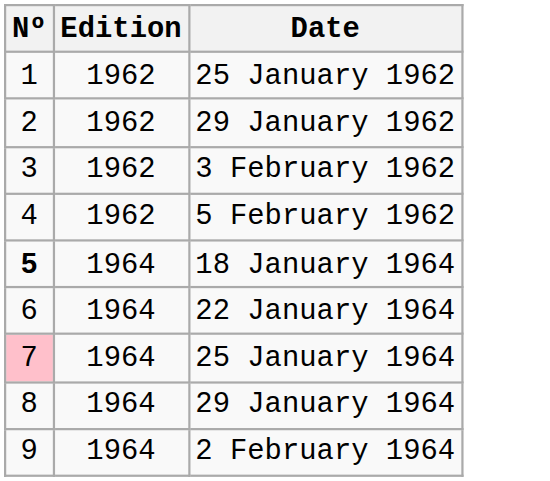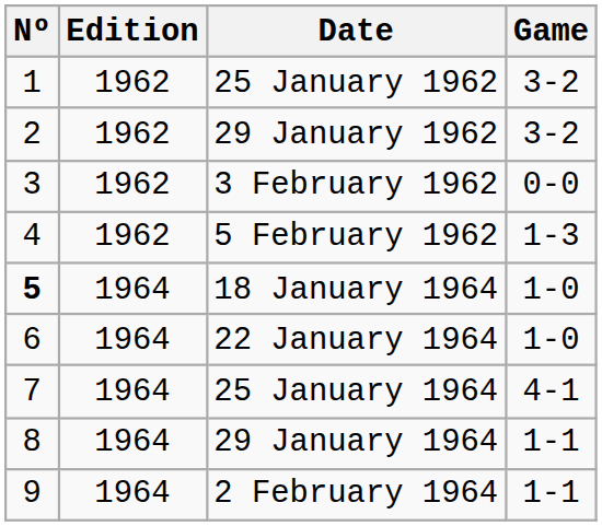 <table class="wikitable sortable" style="text-align:center">
 <tr>
 <th>Nº</th>
 <th>Edition</th>
 <th>Date</th>
+<th>Game</th>
 </tr>
 <tr>
 <td>1</td>
 <td> 1962</td>
 <td>25 January 1962</td>
+<td> 3-2 </td>
 </tr>
 <tr>
 <td>2</td>
 <td> 1962</td>
 <td>29 January 1962</td>
+<td> 3-2 </td>
 </tr>
 <tr>
 <td>3</td>
 <td> 1962</td>
 <td>3 February 1962</td>
+<td> 0-0 </td>
 </tr>
 <tr>
 <td>4</td>
 <td> 1962</td>
 <td>5 February 1962</td>
+<td> 1-3 </td>
 </tr>
 <tr>
 <td><strong>5</strong></td>
 <td> 1964</td>
 <td>18 January 1964</td>
+<td> 1-0 </td>
 </tr>
 <tr>
 <td>6</td>
 <td> 1964</td>
 <td>22 January 1964</td>
+<td> 1-0 </td>
 </tr>
 <tr>
-<td style="background: pink;">7</td>
+<td>7</td>
 <td> 1964</td>
 <td>25 January 1964</td>
+<td> 4-1 </td>
 </tr>
 <tr>
 <td>8</td>
 <td> 1964</td>
 <td>29 January 1964</td>
+<td> 1-1 </td>
 </tr>
 <tr>
 <td>9</td>
 <td> 1964</td>
 <td>2 February 1964</td>
+<td> 1-1 </td>
 </tr>
 </table>
